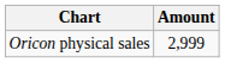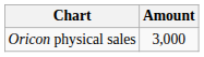 <table class="wikitable">
 <tr>
 <th>Chart</th>
 <th>Amount</th>
 </tr>
 <tr>
 <td><em>Oricon</em> physical sales</td>
-<td style="text-align:center;">2,999</td>
+<td style="text-align:center;">3,000</td>
 </tr>
 </table>
